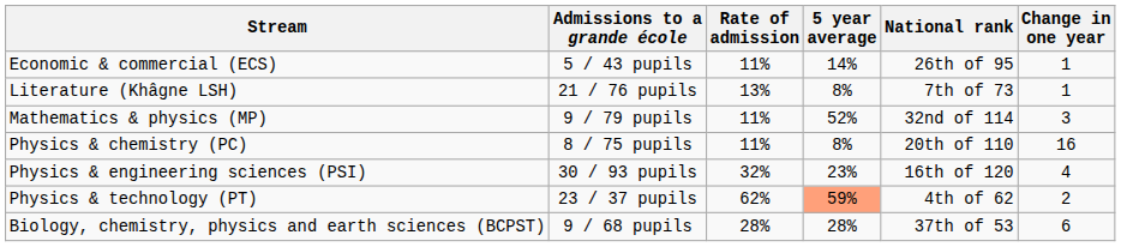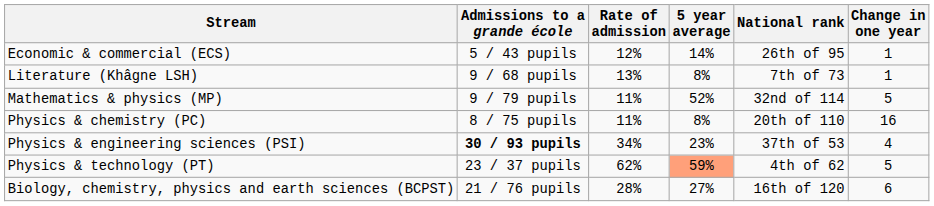 <table class="wikitable centre" style="text-align:right">
 <tr>
 <th>Stream</th>
 <th>Admissions to a <br><em>grande école</em></th>
 <th>Rate of <br>admission</th>
 <th>5 year <br>average</th>
 <th>National rank</th>
 <th>Change in <br>one year</th>
 </tr>
 <tr>
 <td align=left>Economic & commercial (ECS)</td>
 <td align="center">5 / 43 pupils</td>
-<td align="center">11%</td>
+<td align="center">12%</td>
 <td align="center">14%</td>
 <td align="right">26th of 95</td>
 <td align="center"> 1</td>
 </tr>
 <tr>
 <td align=left>Literature (Khâgne LSH)</td>
-<td align="center">21 / 76 pupils</td>
+<td align="center">9 / 68 pupils</td>
 <td align="center">13%</td>
 <td align="center">8%</td>
 <td align="right">7th of 73</td>
 <td align="center"> 1</td>
 </tr>
 <tr>
 <td align=left>Mathematics & physics (MP)</td>
 <td align="center">9 / 79 pupils</td>
 <td align="center">11%</td>
 <td align="center">52%</td>
 <td align="right">32nd of 114</td>
-<td align="center"> 3</td>
+<td align="center"> 5</td>
 </tr>
 <tr>
 <td align=left>Physics & chemistry (PC)</td>
 <td align="center">8 / 75 pupils</td>
 <td align="center">11%</td>
 <td align="center">8%</td>
 <td align="right">20th of 110</td>
 <td align="center"> 16</td>
 </tr>
 <tr>
 <td align=left>Physics & engineering sciences (PSI)</td>
-<td align="center">30 / 93 pupils</td>
-<td align="center">32%</td>
+<td align="center"><strong>30 / 93 pupils</strong></td>
+<td align="center">34%</td>
 <td align="center">23%</td>
-<td align="right">16th of 120</td>
+<td align="right">37th of 53</td>
 <td align="center"> 4</td>
 </tr>
 <tr>
 <td align=left>Physics & technology (PT)</td>
 <td align="center">23 / 37 pupils</td>
 <td align="center">62%</td>
 <td align="center" style="background: lightsalmon;">59%</td>
 <td align="right">4th of 62</td>
-<td align="center"> 2</td>
+<td align="center"> 5</td>
 </tr>
 <tr>
 <td align=left>Biology, chemistry, physics and earth sciences (BCPST)</td>
-<td align="center">9 / 68 pupils</td>
+<td align="center">21 / 76 pupils</td>
 <td align="center">28%</td>
-<td align="center">28%</td>
-<td align="right">37th of 53</td>
+<td align="center">27%</td>
+<td align="right">16th of 120</td>
 <td align="center"> 6</td>
 </tr>
 </table>
